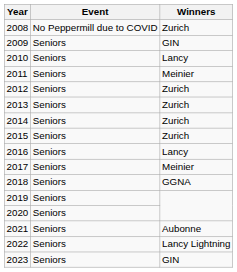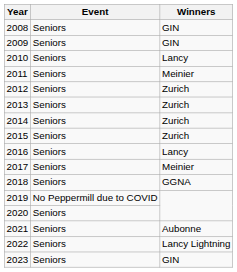 <table class="wikitable">
 <tr>
 <th>Year</th>
 <th>Event</th>
 <th>Winners</th>
 </tr>
 <tr>
 <td>2008</td>
-<td>No Peppermill due to COVID</td>
-<td>Zurich</td>
+<td>Seniors</td>
+<td>GIN</td>
 </tr>
 <tr>
 <td>2009</td>
 <td>Seniors</td>
 <td>GIN</td>
 </tr>
 <tr>
 <td>2010</td>
 <td>Seniors</td>
 <td>Lancy</td>
 </tr>
 <tr>
 <td>2011</td>
 <td>Seniors</td>
 <td>Meinier</td>
 </tr>
 <tr>
 <td>2012</td>
 <td>Seniors</td>
 <td>Zurich</td>
 </tr>
 <tr>
 <td>2013</td>
 <td>Seniors</td>
 <td>Zurich</td>
 </tr>
 <tr>
 <td>2014</td>
 <td>Seniors</td>
 <td>Zurich</td>
 </tr>
 <tr>
 <td>2015</td>
 <td>Seniors</td>
 <td>Zurich</td>
 </tr>
 <tr>
 <td>2016</td>
 <td>Seniors</td>
 <td>Lancy</td>
 </tr>
 <tr>
 <td>2017</td>
 <td>Seniors</td>
 <td>Meinier</td>
 </tr>
 <tr>
 <td>2018</td>
 <td>Seniors</td>
 <td>GGNA</td>
 </tr>
 <tr>
 <td>2019</td>
-<td>Seniors</td>
+<td>No Peppermill due to COVID</td>
 </tr>
 <tr>
 <td>2020</td>
 <td>Seniors</td>
 </tr>
 <tr>
 <td>2021</td>
 <td>Seniors</td>
 <td>Aubonne</td>
 </tr>
 <tr>
 <td>2022</td>
 <td>Seniors</td>
 <td>Lancy Lightning</td>
 </tr>
 <tr>
 <td>2023</td>
 <td>Seniors</td>
 <td>GIN</td>
 </tr>
 </table>
